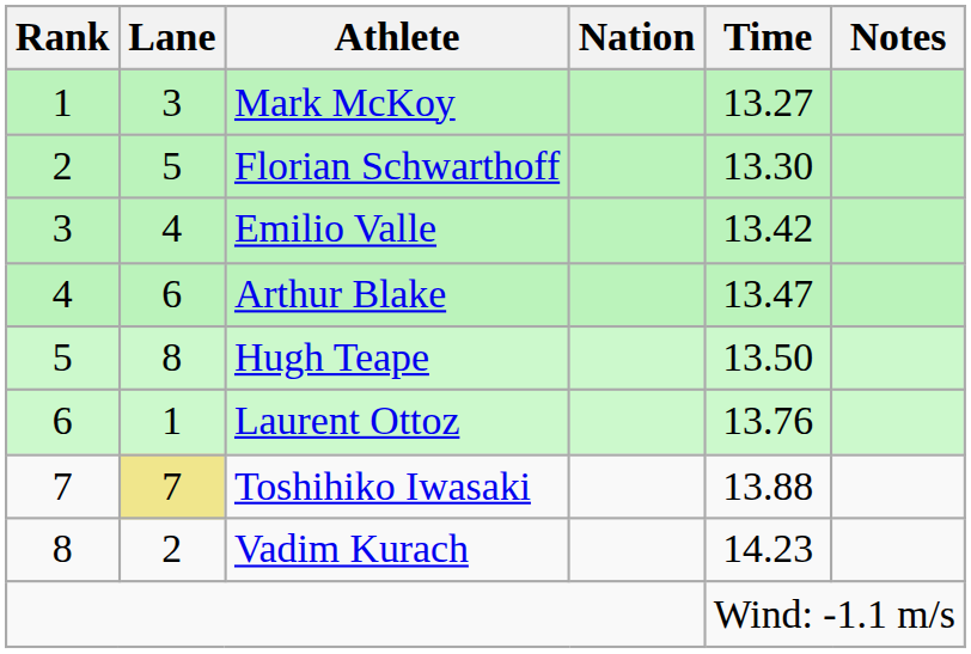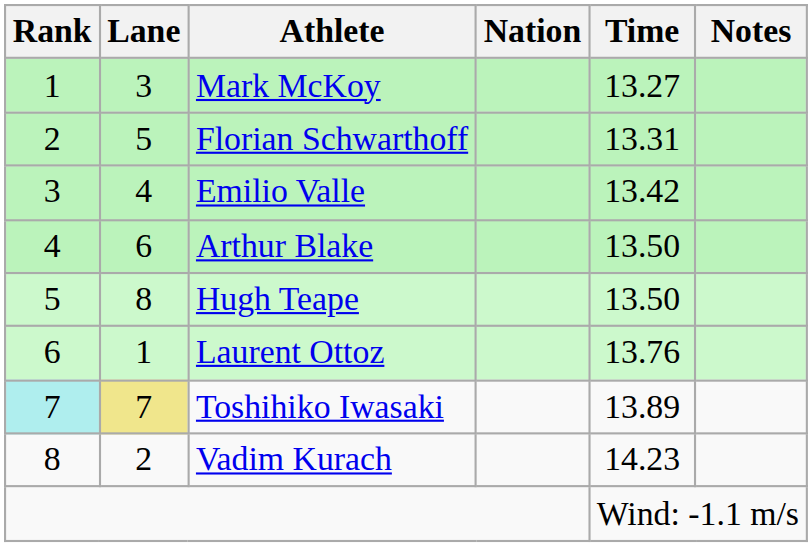 <table class="wikitable sortable" style="text-align:center">
 <tr>
 <th>Rank</th>
 <th>Lane</th>
 <th>Athlete</th>
 <th>Nation</th>
 <th>Time</th>
 <th>Notes</th>
 </tr>
 <tr style="background:#bbf3bb;">
 <td>1</td>
 <td>3</td>
 <td align=left><a href='#'>Mark McKoy</a></td>
 <td align=left></td>
 <td>13.27</td>
 <td></td>
 </tr>
 <tr style="background:#bbf3bb;">
 <td>2</td>
 <td>5</td>
 <td align=left><a href='#'>Florian Schwarthoff</a></td>
 <td align=left></td>
-<td>13.30</td>
+<td>13.31</td>
 <td></td>
 </tr>
 <tr style="background:#bbf3bb;">
 <td>3</td>
 <td>4</td>
 <td align=left><a href='#'>Emilio Valle</a></td>
 <td align=left></td>
 <td>13.42</td>
 <td></td>
 </tr>
 <tr style="background:#bbf3bb;">
 <td>4</td>
 <td>6</td>
 <td align=left><a href='#'>Arthur Blake</a></td>
 <td align=left></td>
-<td>13.47</td>
+<td>13.50</td>
 <td></td>
 </tr>
 <tr bgcolor=ccf9cc>
 <td>5</td>
 <td>8</td>
 <td align=left><a href='#'>Hugh Teape</a></td>
 <td align=left></td>
 <td>13.50</td>
 <td></td>
 </tr>
 <tr bgcolor=ccf9cc>
 <td>6</td>
 <td>1</td>
 <td align=left><a href='#'>Laurent Ottoz</a></td>
 <td align=left></td>
 <td>13.76</td>
 <td></td>
 </tr>
 <tr>
-<td>7</td>
+<td style="background: paleturquoise;">7</td>
 <td style="background: khaki;">7</td>
 <td align=left><a href='#'>Toshihiko Iwasaki</a></td>
 <td align=left></td>
-<td>13.88</td>
+<td>13.89</td>
 <td></td>
 </tr>
 <tr>
 <td>8</td>
 <td>2</td>
 <td align=left><a href='#'>Vadim Kurach</a></td>
 <td align=left></td>
 <td>14.23</td>
 <td></td>
 </tr>
 <tr class="sortbottom">
 <td colspan=4></td>
 <td colspan="2" style="text-align:left;">Wind: -1.1 m/s</td>
 </tr>
 </table>
